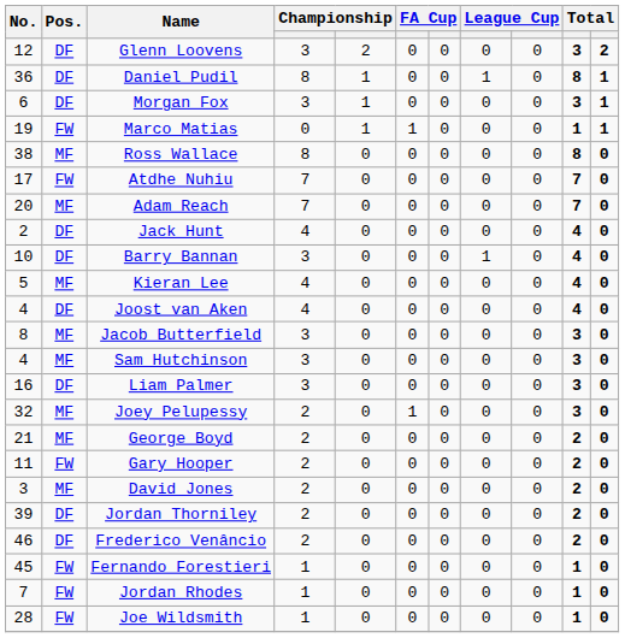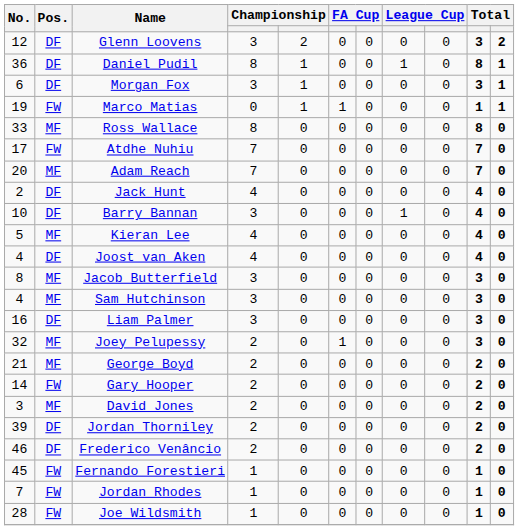 <table class="wikitable sortable" style="text-align: center;">
 <tr>
 <th rowspan="2">No.</th>
 <th rowspan="2">Pos.</th>
 <th rowspan="2">Name</th>
 <th colspan="2">Championship</th>
 <th colspan="2"><a href='#'>FA Cup</a></th>
 <th colspan="2"><a href='#'>League Cup</a></th>
 <th colspan="2">Total</th>
 </tr>
 <tr>
 <th></th>
 <th></th>
 <th></th>
 <th></th>
 <th></th>
 <th></th>
 <th></th>
 <th></th>
 </tr>
 <tr>
 <td>12</td>
 <td><a href='#'>DF</a></td>
 <td><a href='#'>Glenn Loovens</a></td>
 <td>3</td>
 <td>2</td>
 <td>0</td>
 <td>0</td>
 <td>0</td>
 <td>0</td>
 <td><strong>3</strong></td>
 <td><strong>2</strong></td>
 </tr>
 <tr>
 <td>36</td>
 <td><a href='#'>DF</a></td>
 <td><a href='#'>Daniel Pudil</a></td>
 <td>8</td>
 <td>1</td>
 <td>0</td>
 <td>0</td>
 <td>1</td>
 <td>0</td>
 <td><strong>8</strong></td>
 <td><strong>1</strong></td>
 </tr>
 <tr>
 <td>6</td>
 <td><a href='#'>DF</a></td>
 <td><a href='#'>Morgan Fox</a></td>
 <td>3</td>
 <td>1</td>
 <td>0</td>
 <td>0</td>
 <td>0</td>
 <td>0</td>
 <td><strong>3</strong></td>
 <td><strong>1</strong></td>
 </tr>
 <tr>
 <td>19</td>
 <td><a href='#'>FW</a></td>
 <td><a href='#'>Marco Matias</a></td>
 <td>0</td>
 <td>1</td>
 <td>1</td>
 <td>0</td>
 <td>0</td>
 <td>0</td>
 <td><strong>1</strong></td>
 <td><strong>1</strong></td>
 </tr>
 <tr>
-<td>38</td>
+<td>33</td>
 <td><a href='#'>MF</a></td>
 <td><a href='#'>Ross Wallace</a></td>
 <td>8</td>
 <td>0</td>
 <td>0</td>
 <td>0</td>
 <td>0</td>
 <td>0</td>
 <td><strong>8</strong></td>
 <td><strong>0</strong></td>
 </tr>
 <tr>
 <td>17</td>
 <td><a href='#'>FW</a></td>
 <td><a href='#'>Atdhe Nuhiu</a></td>
 <td>7</td>
 <td>0</td>
 <td>0</td>
 <td>0</td>
 <td>0</td>
 <td>0</td>
 <td><strong>7</strong></td>
 <td><strong>0</strong></td>
 </tr>
 <tr>
 <td>20</td>
 <td><a href='#'>MF</a></td>
 <td><a href='#'>Adam Reach</a></td>
 <td>7</td>
 <td>0</td>
 <td>0</td>
 <td>0</td>
 <td>0</td>
 <td>0</td>
 <td><strong>7</strong></td>
 <td><strong>0</strong></td>
 </tr>
 <tr>
 <td>2</td>
 <td><a href='#'>DF</a></td>
 <td><a href='#'>Jack Hunt</a></td>
 <td>4</td>
 <td>0</td>
 <td>0</td>
 <td>0</td>
 <td>0</td>
 <td>0</td>
 <td><strong>4</strong></td>
 <td><strong>0</strong></td>
 </tr>
 <tr>
 <td>10</td>
 <td><a href='#'>DF</a></td>
 <td><a href='#'>Barry Bannan</a></td>
 <td>3</td>
 <td>0</td>
 <td>0</td>
 <td>0</td>
 <td>1</td>
 <td>0</td>
 <td><strong>4</strong></td>
 <td><strong>0</strong></td>
 </tr>
 <tr>
 <td>5</td>
 <td><a href='#'>MF</a></td>
 <td><a href='#'>Kieran Lee</a></td>
 <td>4</td>
 <td>0</td>
 <td>0</td>
 <td>0</td>
 <td>0</td>
 <td>0</td>
 <td><strong>4</strong></td>
 <td><strong>0</strong></td>
 </tr>
 <tr>
 <td>4</td>
 <td><a href='#'>DF</a></td>
 <td><a href='#'>Joost van Aken</a></td>
 <td>4</td>
 <td>0</td>
 <td>0</td>
 <td>0</td>
 <td>0</td>
 <td>0</td>
 <td><strong>4</strong></td>
 <td><strong>0</strong></td>
 </tr>
 <tr>
 <td>8</td>
 <td><a href='#'>MF</a></td>
 <td><a href='#'>Jacob Butterfield</a></td>
 <td>3</td>
 <td>0</td>
 <td>0</td>
 <td>0</td>
 <td>0</td>
 <td>0</td>
 <td><strong>3</strong></td>
 <td><strong>0</strong></td>
 </tr>
 <tr>
 <td>4</td>
 <td><a href='#'>MF</a></td>
 <td><a href='#'>Sam Hutchinson</a></td>
 <td>3</td>
 <td>0</td>
 <td>0</td>
 <td>0</td>
 <td>0</td>
 <td>0</td>
 <td><strong>3</strong></td>
 <td><strong>0</strong></td>
 </tr>
 <tr>
 <td>16</td>
 <td><a href='#'>DF</a></td>
 <td><a href='#'>Liam Palmer</a></td>
 <td>3</td>
 <td>0</td>
 <td>0</td>
 <td>0</td>
 <td>0</td>
 <td>0</td>
 <td><strong>3</strong></td>
 <td><strong>0</strong></td>
 </tr>
 <tr>
 <td>32</td>
 <td><a href='#'>MF</a></td>
 <td><a href='#'>Joey Pelupessy</a></td>
 <td>2</td>
 <td>0</td>
 <td>1</td>
 <td>0</td>
 <td>0</td>
 <td>0</td>
 <td><strong>3</strong></td>
 <td><strong>0</strong></td>
 </tr>
 <tr>
 <td>21</td>
 <td><a href='#'>MF</a></td>
 <td><a href='#'>George Boyd</a></td>
 <td>2</td>
 <td>0</td>
 <td>0</td>
 <td>0</td>
 <td>0</td>
 <td>0</td>
 <td><strong>2</strong></td>
 <td><strong>0</strong></td>
 </tr>
 <tr>
-<td>11</td>
+<td>14</td>
 <td><a href='#'>FW</a></td>
 <td><a href='#'>Gary Hooper</a></td>
 <td>2</td>
 <td>0</td>
 <td>0</td>
 <td>0</td>
 <td>0</td>
 <td>0</td>
 <td><strong>2</strong></td>
 <td><strong>0</strong></td>
 </tr>
 <tr>
 <td>3</td>
 <td><a href='#'>MF</a></td>
 <td><a href='#'>David Jones</a></td>
 <td>2</td>
 <td>0</td>
 <td>0</td>
 <td>0</td>
 <td>0</td>
 <td>0</td>
 <td><strong>2</strong></td>
 <td><strong>0</strong></td>
 </tr>
 <tr>
 <td>39</td>
 <td><a href='#'>DF</a></td>
 <td><a href='#'>Jordan Thorniley</a></td>
 <td>2</td>
 <td>0</td>
 <td>0</td>
 <td>0</td>
 <td>0</td>
 <td>0</td>
 <td><strong>2</strong></td>
 <td><strong>0</strong></td>
 </tr>
 <tr>
 <td>46</td>
 <td><a href='#'>DF</a></td>
 <td><a href='#'>Frederico Venâncio</a></td>
 <td>2</td>
 <td>0</td>
 <td>0</td>
 <td>0</td>
 <td>0</td>
 <td>0</td>
 <td><strong>2</strong></td>
 <td><strong>0</strong></td>
 </tr>
 <tr>
 <td>45</td>
 <td><a href='#'>FW</a></td>
 <td><a href='#'>Fernando Forestieri</a></td>
 <td>1</td>
 <td>0</td>
 <td>0</td>
 <td>0</td>
 <td>0</td>
 <td>0</td>
 <td><strong>1</strong></td>
 <td><strong>0</strong></td>
 </tr>
 <tr>
 <td>7</td>
 <td><a href='#'>FW</a></td>
 <td><a href='#'>Jordan Rhodes</a></td>
 <td>1</td>
 <td>0</td>
 <td>0</td>
 <td>0</td>
 <td>0</td>
 <td>0</td>
 <td><strong>1</strong></td>
 <td><strong>0</strong></td>
 </tr>
 <tr>
 <td>28</td>
 <td><a href='#'>FW</a></td>
 <td><a href='#'>Joe Wildsmith</a></td>
 <td>1</td>
 <td>0</td>
 <td>0</td>
 <td>0</td>
 <td>0</td>
 <td>0</td>
 <td><strong>1</strong></td>
 <td><strong>0</strong></td>
 </tr>
 <tr>
 </tr>
 </table>
